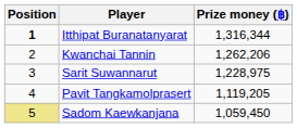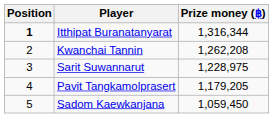 <table class=wikitable>
 <tr>
 <th>Position</th>
 <th>Player</th>
 <th>Prize money (<a href='#'>฿</a>)</th>
 </tr>
 <tr>
 <td align=center><strong>1</strong></td>
 <td> <a href='#'>Itthipat Buranatanyarat</a></td>
 <td align=center>1,316,344</td>
 </tr>
 <tr>
 <td align=center>2</td>
 <td> <a href='#'>Kwanchai Tannin</a></td>
-<td align=center>1,262,206</td>
+<td align=center>1,262,208</td>
 </tr>
 <tr>
 <td align=center>3</td>
 <td> <a href='#'>Sarit Suwannarut</a></td>
 <td align=center>1,228,975</td>
 </tr>
 <tr>
 <td align=center>4</td>
 <td> <a href='#'>Pavit Tangkamolprasert</a></td>
-<td align=center>1,119,205</td>
+<td align=center>1,179,205</td>
 </tr>
 <tr>
-<td align=center style="background: khaki;">5</td>
+<td align=center>5</td>
 <td> <a href='#'>Sadom Kaewkanjana</a></td>
 <td align=center>1,059,450</td>
 </tr>
 </table>
